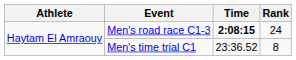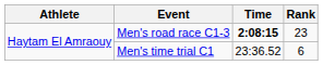 <table class=wikitable style=font-size:95%;text-align:center>
 <tr>
 <th>Athlete</th>
 <th>Event</th>
 <th>Time</th>
 <th>Rank</th>
 </tr>
 <tr align=center>
 <td align=left rowspan=2><a href='#'>Haytam El Amraouy</a></td>
 <td align=left><a href='#'>Men's road race C1-3</a></td>
 <td><strong>2:08:15</strong></td>
-<td>24</td>
+<td>23</td>
 </tr>
 <tr align=center>
 <td align=left><a href='#'>Men's time trial C1</a></td>
 <td>23:36.52</td>
-<td>8</td>
+<td>6</td>
 </tr>
 </table>
